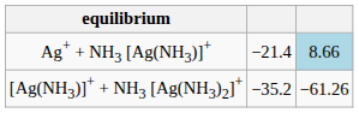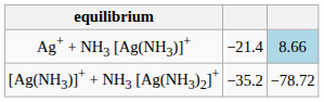 <table class="wikitable">
 <tr>
 <th>equilibrium</th>
 <th></th>
 <th></th>
 </tr>
 <tr>
 <td align="center">Ag<sup>+</sup> + NH<sub>3</sub>  [Ag(NH<sub>3</sub>)]<sup>+</sup></td>
 <td align="center">−21.4</td>
 <td align="center" style="background: lightblue;">8.66</td>
 </tr>
 <tr>
 <td align="center">[Ag(NH<sub>3</sub>)]<sup>+</sup> + NH<sub>3</sub>  [Ag(NH<sub>3</sub>)<sub>2</sub>]<sup>+</sup></td>
 <td align="center">−35.2</td>
-<td align="center">−61.26</td>
+<td align="center">−78.72</td>
 </tr>
 </table>
